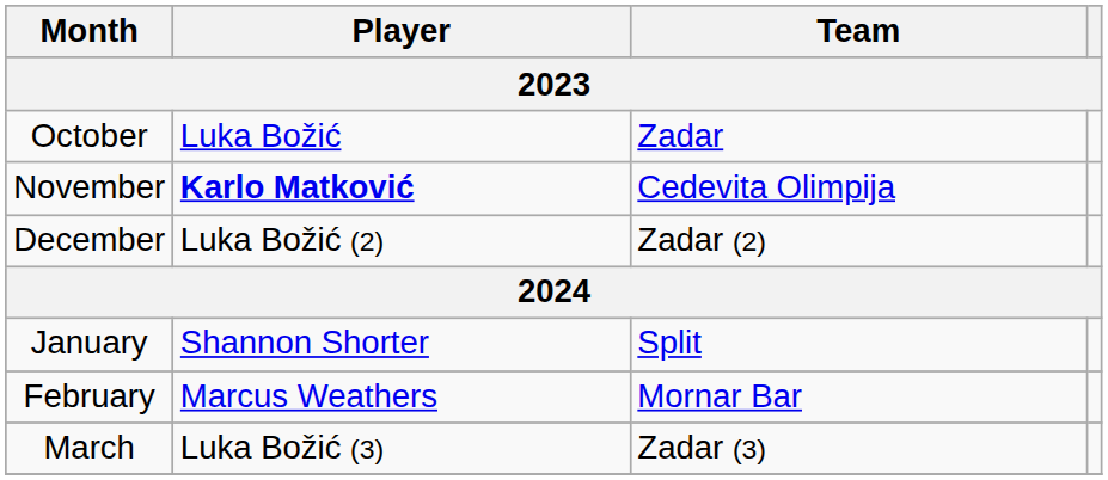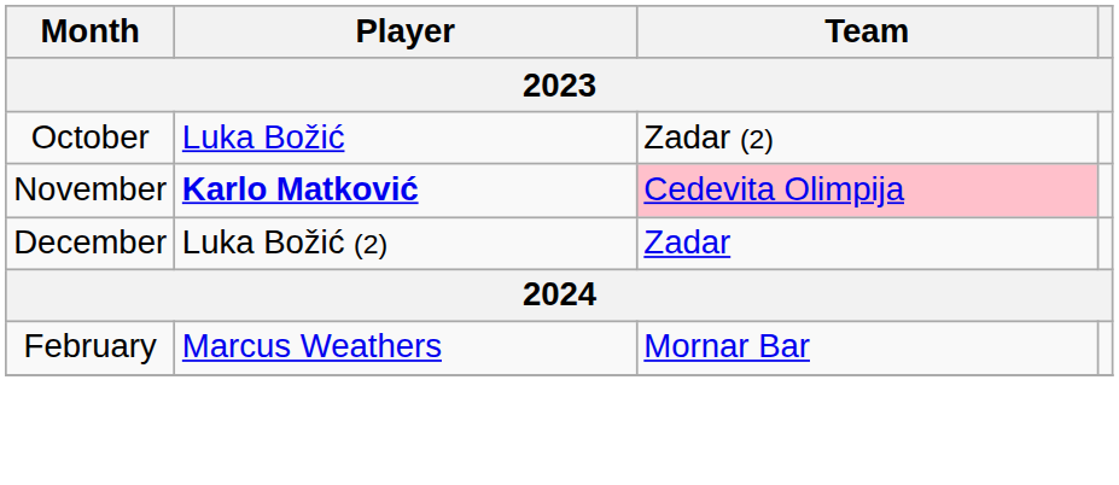 <table class="wikitable" style="text-align: center;">
 <tr>
 <th>Month</th>
 <th style="width:215px;">Player</th>
 <th style="width:215px;">Team</th>
 <th></th>
 </tr>
 <tr>
 <th colspan=4>2023</th>
 </tr>
 <tr>
 <td>October</td>
 <td align="left"> <a href='#'>Luka Božić</a></td>
-<td align="left"> <a href='#'>Zadar</a></td>
+<td align="left"> Zadar <small>(2)</small></td>
 <td></td>
 </tr>
 <tr>
 <td>November</td>
 <td align="left"><strong> <a href='#'>Karlo Matković</a></strong></td>
-<td align="left"> <a href='#'>Cedevita Olimpija</a></td>
+<td align="left" style="background: pink;"> <a href='#'>Cedevita Olimpija</a></td>
 <td></td>
 </tr>
 <tr>
 <td>December</td>
 <td align="left"> Luka Božić <small>(2)</small></td>
-<td align="left"> Zadar <small>(2)</small></td>
+<td align="left"> <a href='#'>Zadar</a></td>
 <td></td>
 </tr>
 <tr>
 <th colspan=4>2024</th>
-</tr>
-<tr>
-<td>January</td>
-<td align="left"> <a href='#'>Shannon Shorter</a></td>
-<td align="left"> <a href='#'>Split</a></td>
-<td></td>
 </tr>
 <tr>
 <td>February</td>
 <td align="left"> <a href='#'>Marcus Weathers</a></td>
 <td align="left"> <a href='#'>Mornar Bar</a></td>
 <td></td>
 </tr>
 <tr>
-<td>March</td>
-<td align="left"> Luka Božić <small>(3)</small></td>
-<td align="left"> Zadar <small>(3)</small></td>
-<td></td>
-</tr>
-<tr>
 </tr>
 </table>
